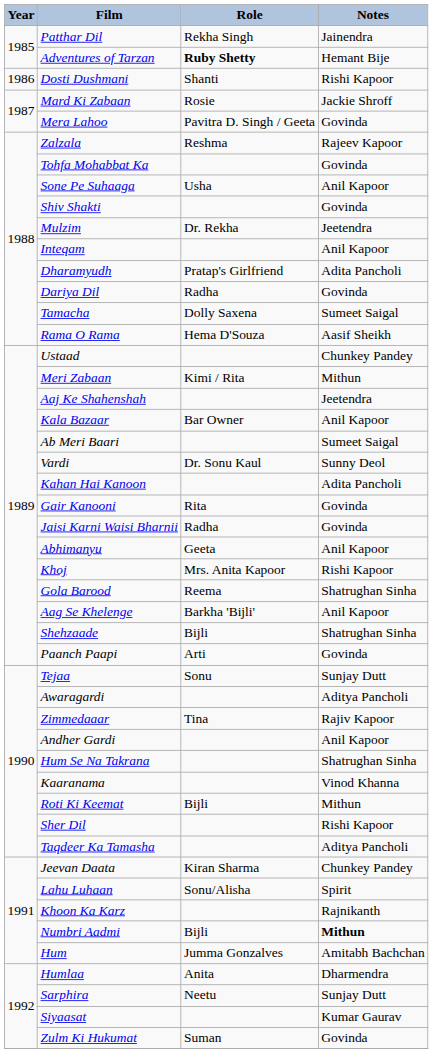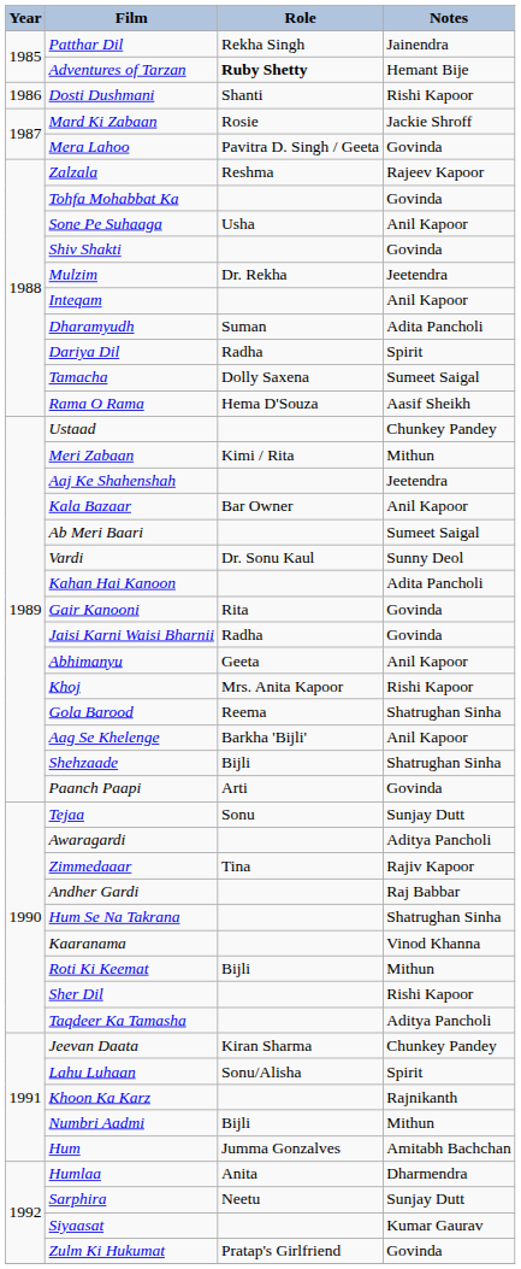 <table class="wikitable" style="font-size:100%">
 <tr style="text-align:center;">
 <th style="background:#B0C4DE;">Year</th>
 <th style="background:#B0C4DE;">Film</th>
 <th style="background:#B0C4DE;">Role</th>
 <th style="background:#B0C4DE;">Notes</th>
 </tr>
 <tr>
 <td rowspan="2">1985</td>
 <td><em><a href='#'>Patthar Dil</a> </em></td>
 <td>Rekha Singh</td>
 <td>Jainendra</td>
 </tr>
 <tr>
 <td><em><a href='#'>Adventures of Tarzan</a></em></td>
 <td><strong>Ruby Shetty</strong></td>
 <td>Hemant Bije</td>
 </tr>
 <tr>
 <td>1986</td>
 <td><em><a href='#'>Dosti Dushmani</a></em></td>
 <td>Shanti</td>
 <td>Rishi Kapoor</td>
 </tr>
 <tr>
 <td rowspan="2">1987</td>
 <td><em><a href='#'>Mard Ki Zabaan</a></em></td>
 <td>Rosie</td>
 <td>Jackie Shroff</td>
 </tr>
 <tr>
 <td><em><a href='#'>Mera Lahoo</a></em></td>
 <td>Pavitra D. Singh / Geeta</td>
 <td>Govinda</td>
 </tr>
 <tr>
 <td rowspan="10">1988</td>
 <td><em><a href='#'>Zalzala</a></em></td>
 <td>Reshma</td>
 <td>Rajeev Kapoor</td>
 </tr>
 <tr>
 <td><em><a href='#'>Tohfa Mohabbat Ka</a></em></td>
 <td></td>
 <td>Govinda</td>
 </tr>
 <tr>
 <td><em><a href='#'>Sone Pe Suhaaga</a></em></td>
 <td>Usha</td>
 <td>Anil Kapoor</td>
 </tr>
 <tr>
 <td><em><a href='#'>Shiv Shakti</a></em></td>
 <td></td>
 <td>Govinda</td>
 </tr>
 <tr>
 <td><em><a href='#'>Mulzim</a></em></td>
 <td>Dr. Rekha</td>
 <td>Jeetendra</td>
 </tr>
 <tr>
 <td><em><a href='#'>Inteqam</a></em></td>
 <td></td>
 <td>Anil Kapoor</td>
 </tr>
 <tr>
 <td><em><a href='#'>Dharamyudh</a></em></td>
-<td>Pratap's Girlfriend</td>
+<td>Suman</td>
 <td>Adita Pancholi</td>
 </tr>
 <tr>
 <td><em><a href='#'>Dariya Dil</a></em></td>
 <td>Radha</td>
-<td>Govinda</td>
+<td>Spirit</td>
 </tr>
 <tr>
 <td><em><a href='#'>Tamacha</a></em></td>
 <td>Dolly Saxena</td>
 <td>Sumeet Saigal</td>
 </tr>
 <tr>
 <td><em><a href='#'>Rama O Rama</a></em></td>
 <td>Hema D'Souza</td>
 <td>Aasif Sheikh</td>
 </tr>
 <tr>
 <td rowspan="15">1989</td>
 <td><em>Ustaad</em></td>
 <td></td>
 <td>Chunkey Pandey</td>
 </tr>
 <tr>
 <td><em><a href='#'>Meri Zabaan</a></em></td>
 <td>Kimi / Rita</td>
 <td>Mithun</td>
 </tr>
 <tr>
 <td><em><a href='#'>Aaj Ke Shahenshah</a></em></td>
 <td></td>
 <td>Jeetendra</td>
 </tr>
 <tr>
 <td><em><a href='#'>Kala Bazaar</a></em></td>
 <td>Bar Owner</td>
 <td>Anil Kapoor</td>
 </tr>
 <tr>
 <td><em>Ab Meri Baari</em></td>
 <td></td>
 <td>Sumeet Saigal</td>
 </tr>
 <tr>
 <td><em>Vardi</em></td>
 <td>Dr. Sonu Kaul</td>
 <td>Sunny Deol</td>
 </tr>
 <tr>
 <td><em><a href='#'>Kahan Hai Kanoon</a></em></td>
 <td></td>
 <td>Adita Pancholi</td>
 </tr>
 <tr>
 <td><em><a href='#'>Gair Kanooni</a></em></td>
 <td>Rita</td>
 <td>Govinda</td>
 </tr>
 <tr>
 <td><em><a href='#'>Jaisi Karni Waisi Bharnii</a></em></td>
 <td>Radha</td>
 <td>Govinda</td>
 </tr>
 <tr>
 <td><em><a href='#'>Abhimanyu</a></em></td>
 <td>Geeta</td>
 <td>Anil Kapoor</td>
 </tr>
 <tr>
 <td><em><a href='#'>Khoj</a></em></td>
 <td>Mrs. Anita Kapoor</td>
 <td>Rishi Kapoor</td>
 </tr>
 <tr>
 <td><em><a href='#'>Gola Barood</a></em></td>
 <td>Reema</td>
 <td>Shatrughan Sinha</td>
 </tr>
 <tr>
 <td><em><a href='#'>Aag Se Khelenge</a></em></td>
 <td>Barkha 'Bijli'</td>
 <td>Anil Kapoor</td>
 </tr>
 <tr>
 <td><em><a href='#'>Shehzaade</a></em></td>
 <td>Bijli</td>
 <td>Shatrughan Sinha</td>
 </tr>
 <tr>
 <td><em>Paanch Paapi</em></td>
 <td>Arti</td>
 <td>Govinda</td>
 </tr>
 <tr>
 <td rowspan="9">1990</td>
 <td><em><a href='#'>Tejaa</a></em></td>
 <td>Sonu</td>
 <td>Sunjay Dutt</td>
 </tr>
 <tr>
 <td><em>Awaragardi</em></td>
 <td></td>
 <td>Aditya Pancholi</td>
 </tr>
 <tr>
 <td><em><a href='#'>Zimmedaaar</a></em></td>
 <td>Tina</td>
 <td>Rajiv Kapoor</td>
 </tr>
 <tr>
 <td><em>Andher Gardi</em></td>
 <td></td>
-<td>Anil Kapoor</td>
+<td>Raj Babbar</td>
 </tr>
 <tr>
 <td><em><a href='#'>Hum Se Na Takrana</a></em></td>
 <td></td>
 <td>Shatrughan Sinha</td>
 </tr>
 <tr>
 <td><em>Kaaranama</em></td>
 <td></td>
 <td>Vinod Khanna</td>
 </tr>
 <tr>
 <td><em><a href='#'>Roti Ki Keemat</a></em></td>
 <td>Bijli</td>
 <td>Mithun</td>
 </tr>
 <tr>
 <td><em><a href='#'>Sher Dil</a></em></td>
 <td></td>
 <td>Rishi Kapoor</td>
 </tr>
 <tr>
 <td><em><a href='#'>Taqdeer Ka Tamasha</a></em></td>
 <td></td>
 <td>Aditya Pancholi</td>
 </tr>
 <tr>
 <td rowspan="5">1991</td>
 <td><em>Jeevan Daata</em></td>
 <td>Kiran Sharma</td>
 <td>Chunkey Pandey</td>
 </tr>
 <tr>
 <td><em><a href='#'>Lahu Luhaan</a> </em></td>
 <td>Sonu/Alisha</td>
 <td>Spirit</td>
 </tr>
 <tr>
 <td><em><a href='#'>Khoon Ka Karz</a></em></td>
 <td></td>
 <td>Rajnikanth</td>
 </tr>
 <tr>
 <td><em><a href='#'>Numbri Aadmi</a></em></td>
 <td>Bijli</td>
-<td><strong>Mithun</strong></td>
+<td>Mithun</td>
 </tr>
 <tr>
 <td><em><a href='#'>Hum</a></em></td>
 <td>Jumma Gonzalves</td>
 <td>Amitabh Bachchan</td>
 </tr>
 <tr>
 <td rowspan="4">1992</td>
 <td><em><a href='#'>Humlaa</a></em></td>
 <td>Anita</td>
 <td>Dharmendra</td>
 </tr>
 <tr>
 <td><em><a href='#'>Sarphira</a></em></td>
 <td>Neetu</td>
 <td>Sunjay Dutt</td>
 </tr>
 <tr>
 <td><em><a href='#'>Siyaasat</a></em></td>
 <td></td>
 <td>Kumar Gaurav</td>
 </tr>
 <tr>
 <td><em><a href='#'>Zulm Ki Hukumat</a></em></td>
-<td>Suman</td>
+<td>Pratap's Girlfriend</td>
 <td>Govinda</td>
 </tr>
 <tr>
 </tr>
 </table>
